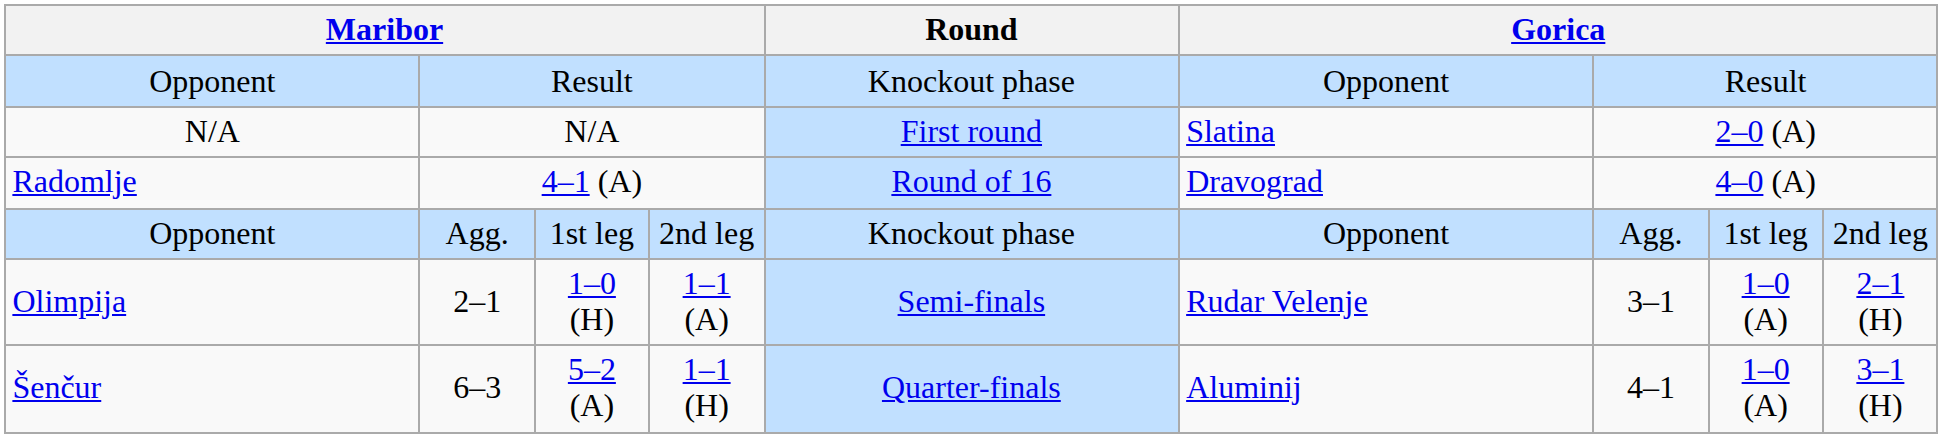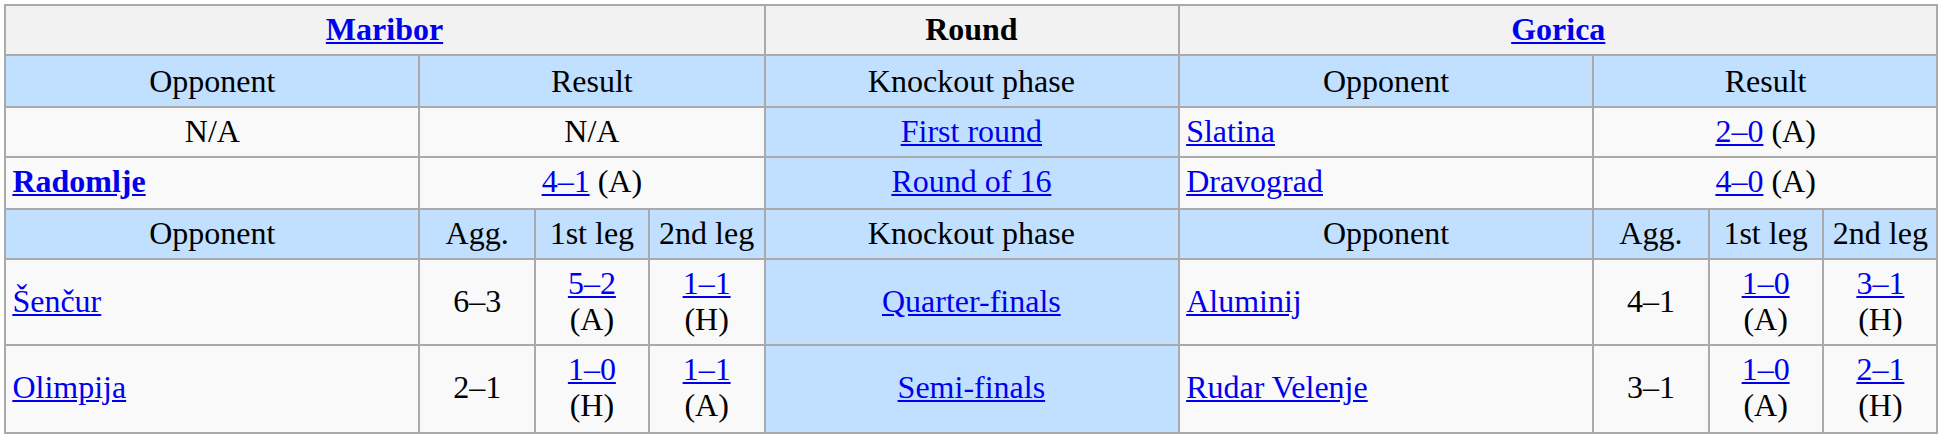 <table class="wikitable" style="text-align:center">
 <tr>
 <th colspan=4 width="200"><a href='#'>Maribor</a></th>
 <th width="200">Round</th>
 <th colspan=4 width="200"><a href='#'>Gorica</a></th>
 </tr>
 <tr bgcolor=#c1e0ff>
 <td>Opponent</td>
 <td colspan=3>Result</td>
 <td>Knockout phase</td>
 <td>Opponent</td>
 <td colspan=3>Result</td>
 </tr>
 <tr>
 <td>N/A</td>
 <td colspan=3>N/A</td>
 <td bgcolor=#c1e0ff><a href='#'>First round</a></td>
 <td align=left><a href='#'>Slatina</a></td>
 <td colspan=3><a href='#'>2–0</a> (A)</td>
 </tr>
 <tr>
-<td align=left><a href='#'>Radomlje</a></td>
+<td align=left><strong><a href='#'>Radomlje</a></strong></td>
 <td colspan=3><a href='#'>4–1</a> (A)</td>
 <td bgcolor=#c1e0ff><a href='#'>Round of 16</a></td>
 <td align=left><a href='#'>Dravograd</a></td>
 <td colspan=3><a href='#'>4–0</a> (A)</td>
 </tr>
 <tr>
 </tr>
 <tr bgcolor=#c1e0ff>
 <td width="200">Opponent</td>
 <td width="50">Agg.</td>
 <td width="50">1st leg</td>
 <td width="50">2nd leg</td>
 <td width="200">Knockout phase</td>
 <td width="200">Opponent</td>
 <td width="50">Agg.</td>
 <td width="50">1st leg</td>
 <td width="50">2nd leg</td>
 </tr>
 <tr>
+<td align=left><a href='#'>Šenčur</a></td>
+<td>6–3</td>
+<td><a href='#'>5–2</a> (A)</td>
+<td><a href='#'>1–1</a> (H)</td>
+<td bgcolor=#c1e0ff><a href='#'>Quarter-finals</a></td>
+<td align=left><a href='#'>Aluminij</a></td>
+<td>4–1</td>
+<td><a href='#'>1–0</a> (A)</td>
+<td><a href='#'>3–1</a> (H)</td>
+</tr>
+<tr>
 <td align=left><a href='#'>Olimpija</a></td>
 <td>2–1</td>
 <td><a href='#'>1–0</a> (H)</td>
 <td><a href='#'>1–1</a> (A)</td>
 <td bgcolor=#c1e0ff><a href='#'>Semi-finals</a></td>
 <td align=left><a href='#'>Rudar Velenje</a></td>
 <td>3–1</td>
 <td><a href='#'>1–0</a> (A)</td>
 <td><a href='#'>2–1</a> (H)</td>
 </tr>
-<tr>
-<td align=left><a href='#'>Šenčur</a></td>
-<td>6–3</td>
-<td><a href='#'>5–2</a> (A)</td>
-<td><a href='#'>1–1</a> (H)</td>
-<td bgcolor=#c1e0ff><a href='#'>Quarter-finals</a></td>
-<td align=left><a href='#'>Aluminij</a></td>
-<td>4–1</td>
-<td><a href='#'>1–0</a> (A)</td>
-<td><a href='#'>3–1</a> (H)</td>
-</tr>
 </table>
